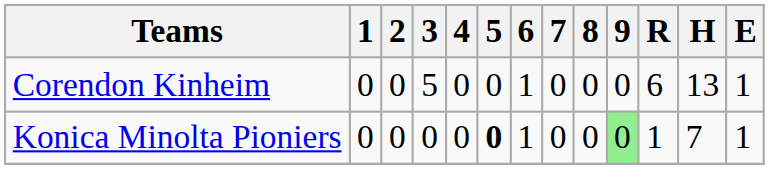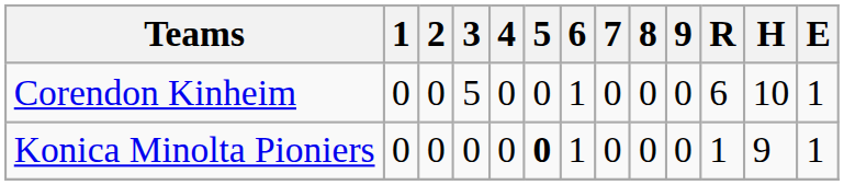 <table class="wikitable">
 <tr>
 <th>Teams</th>
 <th>1</th>
 <th>2</th>
 <th>3</th>
 <th>4</th>
 <th>5</th>
 <th>6</th>
 <th>7</th>
 <th>8</th>
 <th>9</th>
 <th>R</th>
 <th>H</th>
 <th>E</th>
 </tr>
 <tr>
 <td><a href='#'>Corendon Kinheim</a></td>
 <td>0</td>
 <td>0</td>
 <td>5</td>
 <td>0</td>
 <td>0</td>
 <td>1</td>
 <td>0</td>
 <td>0</td>
 <td>0</td>
 <td>6</td>
-<td>13</td>
+<td>10</td>
 <td>1</td>
 </tr>
 <tr>
 <td><a href='#'>Konica Minolta Pioniers</a></td>
 <td>0</td>
 <td>0</td>
 <td>0</td>
 <td>0</td>
 <td><strong>0</strong></td>
 <td>1</td>
 <td>0</td>
 <td>0</td>
-<td style="background: lightgreen;">0</td>
+<td>0</td>
 <td>1</td>
-<td>7</td>
+<td>9</td>
 <td>1</td>
 </tr>
 <tr>
 </tr>
 </table>
